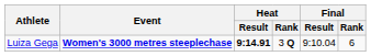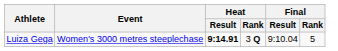 <table class=wikitable style=font-size:90%>
 <tr>
 <th rowspan=2>Athlete</th>
 <th rowspan=2>Event</th>
 <th colspan=2>Heat</th>
 <th colspan=2>Final</th>
 </tr>
 <tr style=font-size:95%>
 <th>Result</th>
 <th>Rank</th>
 <th>Result</th>
 <th>Rank</th>
 </tr>
 <tr align=center>
 <td align=left><a href='#'>Luiza Gega</a></td>
-<td align=left><strong><a href='#'>Women's 3000 metres steeplechase</a></strong></td>
+<td align=left><a href='#'>Women's 3000 metres steeplechase</a></td>
 <td><strong>9:14.91</strong></td>
 <td>3 <strong>Q</strong></td>
 <td>9:10.04 </td>
-<td>6</td>
+<td>5</td>
 </tr>
 </table>
